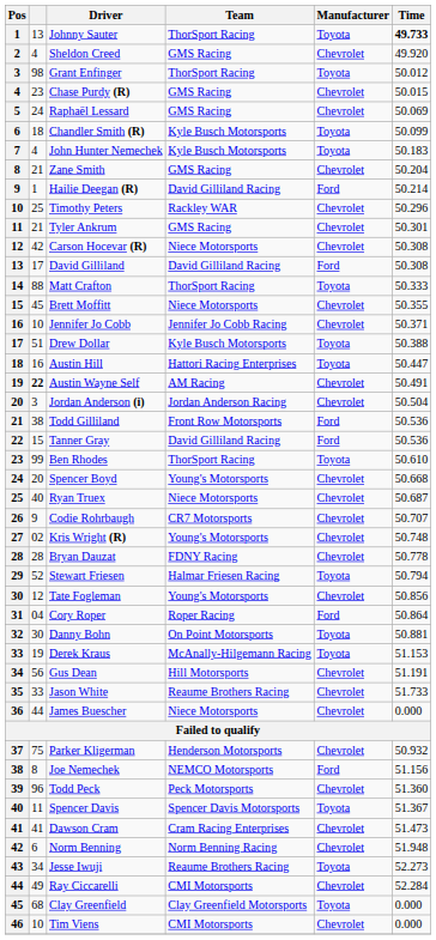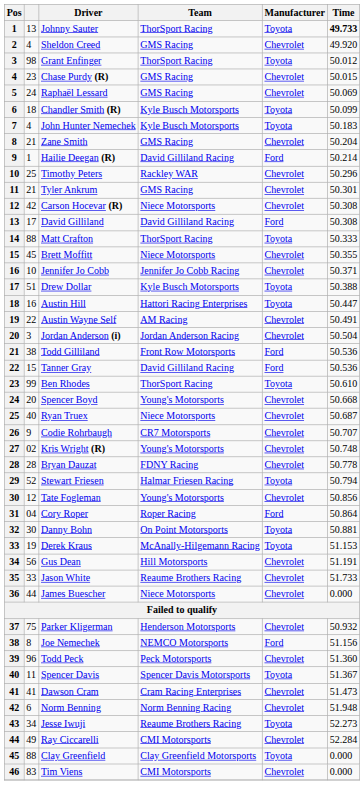 <table class="wikitable" style="font-size:98%">
 <tr>
 <th>Pos</th>
 <th></th>
 <th>Driver</th>
 <th>Team</th>
 <th>Manufacturer</th>
 <th>Time</th>
 </tr>
 <tr>
 <th>1</th>
 <td>13</td>
 <td><a href='#'>Johnny Sauter</a></td>
 <td><a href='#'>ThorSport Racing</a></td>
 <td><a href='#'>Toyota</a></td>
 <td><strong>49.733</strong></td>
 </tr>
 <tr>
 <th>2</th>
 <td>4</td>
 <td><a href='#'>Sheldon Creed</a></td>
 <td><a href='#'>GMS Racing</a></td>
 <td><a href='#'>Chevrolet</a></td>
 <td>49.920</td>
 </tr>
 <tr>
 <th>3</th>
 <td>98</td>
 <td><a href='#'>Grant Enfinger</a></td>
 <td><a href='#'>ThorSport Racing</a></td>
 <td><a href='#'>Toyota</a></td>
 <td>50.012</td>
 </tr>
 <tr>
 <th>4</th>
 <td>23</td>
 <td><a href='#'>Chase Purdy</a> <strong>(R)</strong></td>
 <td><a href='#'>GMS Racing</a></td>
 <td><a href='#'>Chevrolet</a></td>
 <td>50.015</td>
 </tr>
 <tr>
 <th>5</th>
 <td>24</td>
 <td><a href='#'>Raphaël Lessard</a></td>
 <td><a href='#'>GMS Racing</a></td>
 <td><a href='#'>Chevrolet</a></td>
 <td>50.069</td>
 </tr>
 <tr>
 <th>6</th>
 <td>18</td>
 <td><a href='#'>Chandler Smith</a> <strong>(R)</strong></td>
 <td><a href='#'>Kyle Busch Motorsports</a></td>
 <td><a href='#'>Toyota</a></td>
 <td>50.099</td>
 </tr>
 <tr>
 <th>7</th>
 <td>4</td>
 <td><a href='#'>John Hunter Nemechek</a></td>
 <td><a href='#'>Kyle Busch Motorsports</a></td>
 <td><a href='#'>Toyota</a></td>
 <td>50.183</td>
 </tr>
 <tr>
 <th>8</th>
 <td>21</td>
 <td><a href='#'>Zane Smith</a></td>
 <td><a href='#'>GMS Racing</a></td>
 <td><a href='#'>Chevrolet</a></td>
 <td>50.204</td>
 </tr>
 <tr>
 <th>9</th>
 <td>1</td>
 <td><a href='#'>Hailie Deegan</a> <strong>(R)</strong></td>
 <td><a href='#'>David Gilliland Racing</a></td>
 <td><a href='#'>Ford</a></td>
 <td>50.214</td>
 </tr>
 <tr>
 <th>10</th>
 <td>25</td>
 <td><a href='#'>Timothy Peters</a></td>
 <td><a href='#'>Rackley WAR</a></td>
 <td><a href='#'>Chevrolet</a></td>
 <td>50.296</td>
 </tr>
 <tr>
 <th>11</th>
 <td>21</td>
 <td><a href='#'>Tyler Ankrum</a></td>
 <td><a href='#'>GMS Racing</a></td>
 <td><a href='#'>Chevrolet</a></td>
 <td>50.301</td>
 </tr>
 <tr>
 <th>12</th>
 <td>42</td>
 <td><a href='#'>Carson Hocevar</a> <strong>(R)</strong></td>
 <td><a href='#'>Niece Motorsports</a></td>
 <td><a href='#'>Chevrolet</a></td>
 <td>50.308</td>
 </tr>
 <tr>
 <th>13</th>
 <td>17</td>
 <td><a href='#'>David Gilliland</a></td>
 <td><a href='#'>David Gilliland Racing</a></td>
 <td><a href='#'>Ford</a></td>
 <td>50.308</td>
 </tr>
 <tr>
 <th>14</th>
 <td>88</td>
 <td><a href='#'>Matt Crafton</a></td>
 <td><a href='#'>ThorSport Racing</a></td>
 <td><a href='#'>Toyota</a></td>
 <td>50.333</td>
 </tr>
 <tr>
 <th>15</th>
 <td>45</td>
 <td><a href='#'>Brett Moffitt</a></td>
 <td><a href='#'>Niece Motorsports</a></td>
 <td><a href='#'>Chevrolet</a></td>
 <td>50.355</td>
 </tr>
 <tr>
 <th>16</th>
 <td>10</td>
 <td><a href='#'>Jennifer Jo Cobb</a></td>
 <td><a href='#'>Jennifer Jo Cobb Racing</a></td>
 <td><a href='#'>Chevrolet</a></td>
 <td>50.371</td>
 </tr>
 <tr>
 <th>17</th>
 <td>51</td>
 <td><a href='#'>Drew Dollar</a></td>
 <td><a href='#'>Kyle Busch Motorsports</a></td>
 <td><a href='#'>Toyota</a></td>
 <td>50.388</td>
 </tr>
 <tr>
 <th>18</th>
 <td>16</td>
 <td><a href='#'>Austin Hill</a></td>
 <td><a href='#'>Hattori Racing Enterprises</a></td>
 <td><a href='#'>Toyota</a></td>
 <td>50.447</td>
 </tr>
 <tr>
 <th>19</th>
-<td><strong>22</strong></td>
+<td>22</td>
 <td><a href='#'>Austin Wayne Self</a></td>
 <td><a href='#'>AM Racing</a></td>
 <td><a href='#'>Chevrolet</a></td>
 <td>50.491</td>
 </tr>
 <tr>
 <th>20</th>
 <td>3</td>
 <td><a href='#'>Jordan Anderson</a> <strong>(i)</strong></td>
 <td><a href='#'>Jordan Anderson Racing</a></td>
 <td><a href='#'>Chevrolet</a></td>
 <td>50.504</td>
 </tr>
 <tr>
 <th>21</th>
 <td>38</td>
 <td><a href='#'>Todd Gilliland</a></td>
 <td><a href='#'>Front Row Motorsports</a></td>
 <td><a href='#'>Ford</a></td>
 <td>50.536</td>
 </tr>
 <tr>
 <th>22</th>
 <td>15</td>
 <td><a href='#'>Tanner Gray</a></td>
 <td><a href='#'>David Gilliland Racing</a></td>
 <td><a href='#'>Ford</a></td>
 <td>50.536</td>
 </tr>
 <tr>
 <th>23</th>
 <td>99</td>
 <td><a href='#'>Ben Rhodes</a></td>
 <td><a href='#'>ThorSport Racing</a></td>
 <td><a href='#'>Toyota</a></td>
 <td>50.610</td>
 </tr>
 <tr>
 <th>24</th>
 <td>20</td>
 <td><a href='#'>Spencer Boyd</a></td>
 <td><a href='#'>Young's Motorsports</a></td>
 <td><a href='#'>Chevrolet</a></td>
 <td>50.668</td>
 </tr>
 <tr>
 <th>25</th>
 <td>40</td>
 <td><a href='#'>Ryan Truex</a></td>
 <td><a href='#'>Niece Motorsports</a></td>
 <td><a href='#'>Chevrolet</a></td>
 <td>50.687</td>
 </tr>
 <tr>
 <th>26</th>
 <td>9</td>
 <td><a href='#'>Codie Rohrbaugh</a></td>
 <td><a href='#'>CR7 Motorsports</a></td>
 <td><a href='#'>Chevrolet</a></td>
 <td>50.707</td>
 </tr>
 <tr>
 <th>27</th>
 <td>02</td>
 <td><a href='#'>Kris Wright</a> <strong>(R)</strong></td>
 <td><a href='#'>Young's Motorsports</a></td>
 <td><a href='#'>Chevrolet</a></td>
 <td>50.748</td>
 </tr>
 <tr>
 <th>28</th>
 <td>28</td>
 <td><a href='#'>Bryan Dauzat</a></td>
 <td><a href='#'>FDNY Racing</a></td>
 <td><a href='#'>Chevrolet</a></td>
 <td>50.778</td>
 </tr>
 <tr>
 <th>29</th>
 <td>52</td>
 <td><a href='#'>Stewart Friesen</a></td>
 <td><a href='#'>Halmar Friesen Racing</a></td>
 <td><a href='#'>Toyota</a></td>
 <td>50.794</td>
 </tr>
 <tr>
 <th>30</th>
 <td>12</td>
 <td><a href='#'>Tate Fogleman</a></td>
 <td><a href='#'>Young's Motorsports</a></td>
 <td><a href='#'>Chevrolet</a></td>
 <td>50.856</td>
 </tr>
 <tr>
 <th>31</th>
 <td>04</td>
 <td><a href='#'>Cory Roper</a></td>
 <td><a href='#'>Roper Racing</a></td>
 <td><a href='#'>Ford</a></td>
 <td>50.864</td>
 </tr>
 <tr>
 <th>32</th>
 <td>30</td>
 <td><a href='#'>Danny Bohn</a></td>
 <td><a href='#'>On Point Motorsports</a></td>
 <td><a href='#'>Toyota</a></td>
 <td>50.881</td>
 </tr>
 <tr>
 <th>33</th>
 <td>19</td>
 <td><a href='#'>Derek Kraus</a></td>
 <td><a href='#'>McAnally-Hilgemann Racing</a></td>
 <td><a href='#'>Toyota</a></td>
 <td>51.153</td>
 </tr>
 <tr>
 <th>34</th>
 <td>56</td>
 <td><a href='#'>Gus Dean</a></td>
 <td><a href='#'>Hill Motorsports</a></td>
 <td><a href='#'>Chevrolet</a></td>
 <td>51.191</td>
 </tr>
 <tr>
 <th>35</th>
 <td>33</td>
 <td><a href='#'>Jason White</a></td>
 <td><a href='#'>Reaume Brothers Racing</a></td>
 <td><a href='#'>Chevrolet</a></td>
 <td>51.733</td>
 </tr>
 <tr>
 <th>36</th>
 <td>44</td>
 <td><a href='#'>James Buescher</a></td>
 <td><a href='#'>Niece Motorsports</a></td>
 <td><a href='#'>Chevrolet</a></td>
 <td>0.000</td>
 </tr>
 <tr>
 <th colspan="6">Failed to qualify</th>
 </tr>
 <tr>
 <th>37</th>
 <td>75</td>
 <td><a href='#'>Parker Kligerman</a></td>
 <td><a href='#'>Henderson Motorsports</a></td>
 <td><a href='#'>Chevrolet</a></td>
 <td>50.932</td>
 </tr>
 <tr>
 <th>38</th>
 <td>8</td>
 <td><a href='#'>Joe Nemechek</a></td>
 <td><a href='#'>NEMCO Motorsports</a></td>
 <td><a href='#'>Ford</a></td>
 <td>51.156</td>
 </tr>
 <tr>
 <th>39</th>
 <td>96</td>
 <td><a href='#'>Todd Peck</a></td>
 <td><a href='#'>Peck Motorsports</a></td>
 <td><a href='#'>Chevrolet</a></td>
 <td>51.360</td>
 </tr>
 <tr>
 <th>40</th>
 <td>11</td>
 <td><a href='#'>Spencer Davis</a></td>
 <td><a href='#'>Spencer Davis Motorsports</a></td>
 <td><a href='#'>Toyota</a></td>
 <td>51.367</td>
 </tr>
 <tr>
 <th>41</th>
 <td>41</td>
 <td><a href='#'>Dawson Cram</a></td>
 <td><a href='#'>Cram Racing Enterprises</a></td>
 <td><a href='#'>Chevrolet</a></td>
 <td>51.473</td>
 </tr>
 <tr>
 <th>42</th>
 <td>6</td>
 <td><a href='#'>Norm Benning</a></td>
 <td><a href='#'>Norm Benning Racing</a></td>
 <td><a href='#'>Chevrolet</a></td>
 <td>51.948</td>
 </tr>
 <tr>
 <th>43</th>
 <td>34</td>
 <td><a href='#'>Jesse Iwuji</a></td>
 <td><a href='#'>Reaume Brothers Racing</a></td>
 <td><a href='#'>Toyota</a></td>
 <td>52.273</td>
 </tr>
 <tr>
 <th>44</th>
 <td>49</td>
 <td><a href='#'>Ray Ciccarelli</a></td>
 <td><a href='#'>CMI Motorsports</a></td>
 <td><a href='#'>Chevrolet</a></td>
 <td>52.284</td>
 </tr>
 <tr>
 <th>45</th>
-<td>68</td>
+<td>88</td>
 <td><a href='#'>Clay Greenfield</a></td>
 <td><a href='#'>Clay Greenfield Motorsports</a></td>
 <td><a href='#'>Toyota</a></td>
 <td>0.000</td>
 </tr>
 <tr>
 <th>46</th>
-<td>10</td>
+<td>83</td>
 <td><a href='#'>Tim Viens</a></td>
 <td><a href='#'>CMI Motorsports</a></td>
 <td><a href='#'>Chevrolet</a></td>
 <td>0.000</td>
 </tr>
 <tr>
 </tr>
 </table>
